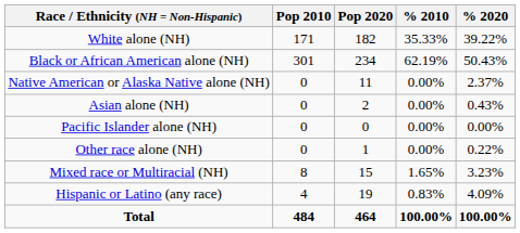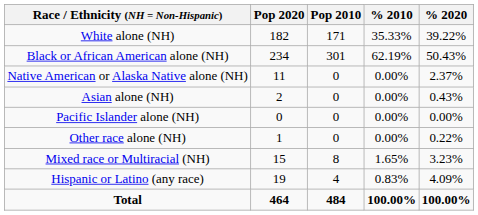 <table class="wikitable" style="text-align:center;">
 <tr>
 <th>Race / Ethnicity <small>(<em>NH = Non-Hispanic</em>)</small></th>
+<th>Pop 2020</th>
 <th>Pop 2010</th>
-<th>Pop 2020</th>
 <th>% 2010</th>
 <th>% 2020</th>
 </tr>
 <tr>
 <td><a href='#'>White</a> alone (NH)</td>
+<td>182</td>
 <td>171</td>
-<td>182</td>
 <td>35.33%</td>
 <td>39.22%</td>
 </tr>
 <tr>
 <td><a href='#'>Black or African American</a> alone (NH)</td>
+<td>234</td>
 <td>301</td>
-<td>234</td>
 <td>62.19%</td>
 <td>50.43%</td>
 </tr>
 <tr>
 <td><a href='#'>Native American</a> or <a href='#'>Alaska Native</a> alone (NH)</td>
+<td>11</td>
 <td>0</td>
-<td>11</td>
 <td>0.00%</td>
 <td>2.37%</td>
 </tr>
 <tr>
 <td><a href='#'>Asian</a> alone (NH)</td>
+<td>2</td>
 <td>0</td>
-<td>2</td>
 <td>0.00%</td>
 <td>0.43%</td>
 </tr>
 <tr>
 <td><a href='#'>Pacific Islander</a> alone (NH)</td>
 <td>0</td>
 <td>0</td>
 <td>0.00%</td>
 <td>0.00%</td>
 </tr>
 <tr>
 <td><a href='#'>Other race</a> alone (NH)</td>
+<td>1</td>
 <td>0</td>
-<td>1</td>
 <td>0.00%</td>
 <td>0.22%</td>
 </tr>
 <tr>
 <td><a href='#'>Mixed race or Multiracial</a> (NH)</td>
+<td>15</td>
 <td>8</td>
-<td>15</td>
 <td>1.65%</td>
 <td>3.23%</td>
 </tr>
 <tr>
 <td><a href='#'>Hispanic or Latino</a> (any race)</td>
+<td>19</td>
 <td>4</td>
-<td>19</td>
 <td>0.83%</td>
 <td>4.09%</td>
 </tr>
 <tr>
 <td><strong>Total</strong></td>
+<td><strong>464</strong></td>
 <td><strong>484</strong></td>
-<td><strong>464</strong></td>
 <td><strong>100.00%</strong></td>
 <td><strong>100.00%</strong></td>
 </tr>
 </table>
